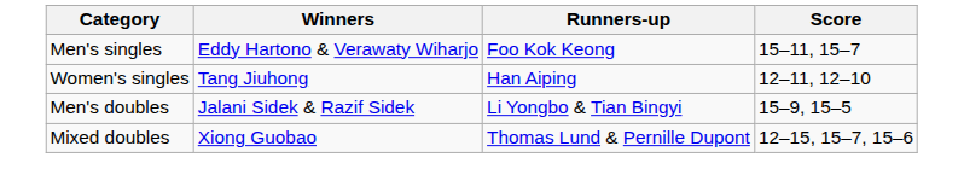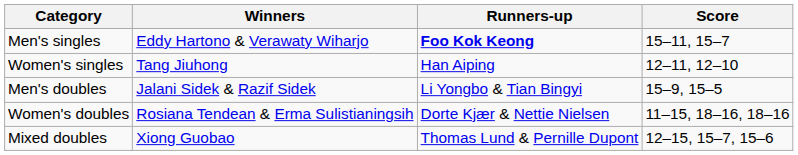 <table class=wikitable style="margin:auto;">
 <tr>
 <th>Category</th>
 <th>Winners</th>
 <th>Runners-up</th>
 <th>Score</th>
 </tr>
 <tr>
 <td>Men's singles</td>
 <td> <a href='#'>Eddy Hartono</a> & <a href='#'>Verawaty Wiharjo</a></td>
-<td> <a href='#'>Foo Kok Keong</a></td>
+<td><strong> <a href='#'>Foo Kok Keong</a></strong></td>
 <td>15–11, 15–7</td>
 </tr>
 <tr>
 <td>Women's singles</td>
 <td> <a href='#'>Tang Jiuhong</a></td>
 <td> <a href='#'>Han Aiping</a></td>
 <td>12–11, 12–10</td>
 </tr>
 <tr>
 <td>Men's doubles</td>
 <td> <a href='#'>Jalani Sidek</a> & <a href='#'>Razif Sidek</a></td>
 <td> <a href='#'>Li Yongbo</a> & <a href='#'>Tian Bingyi</a></td>
 <td>15–9, 15–5</td>
 </tr>
 <tr>
+<td>Women's doubles</td>
+<td> <a href='#'>Rosiana Tendean</a> & <a href='#'>Erma Sulistianingsih</a></td>
+<td> <a href='#'>Dorte Kjær</a> & <a href='#'>Nettie Nielsen</a></td>
+<td>11–15, 18–16, 18–16</td>
+</tr>
+<tr>
 <td>Mixed doubles</td>
 <td> <a href='#'>Xiong Guobao</a></td>
 <td> <a href='#'>Thomas Lund</a> & <a href='#'>Pernille Dupont</a></td>
 <td>12–15, 15–7, 15–6</td>
 </tr>
 </table>
